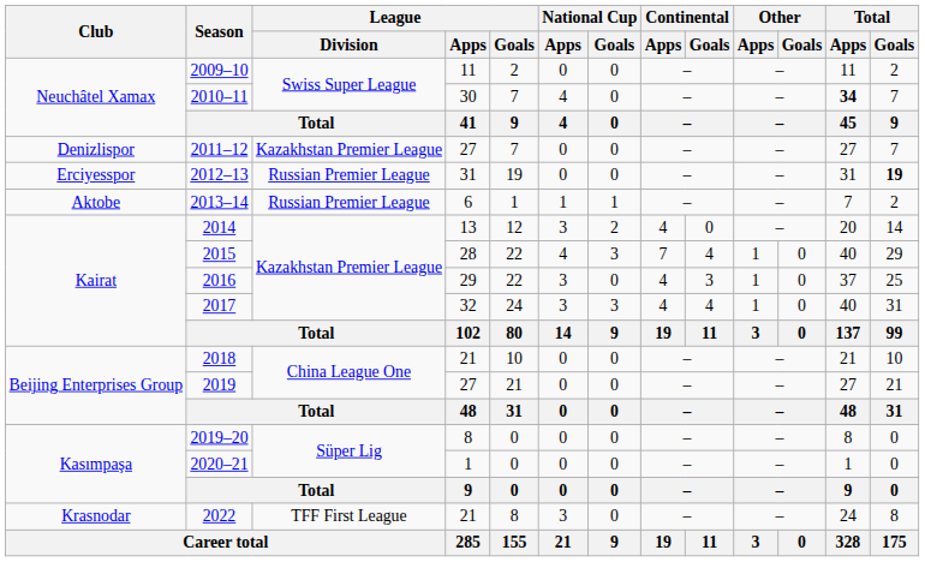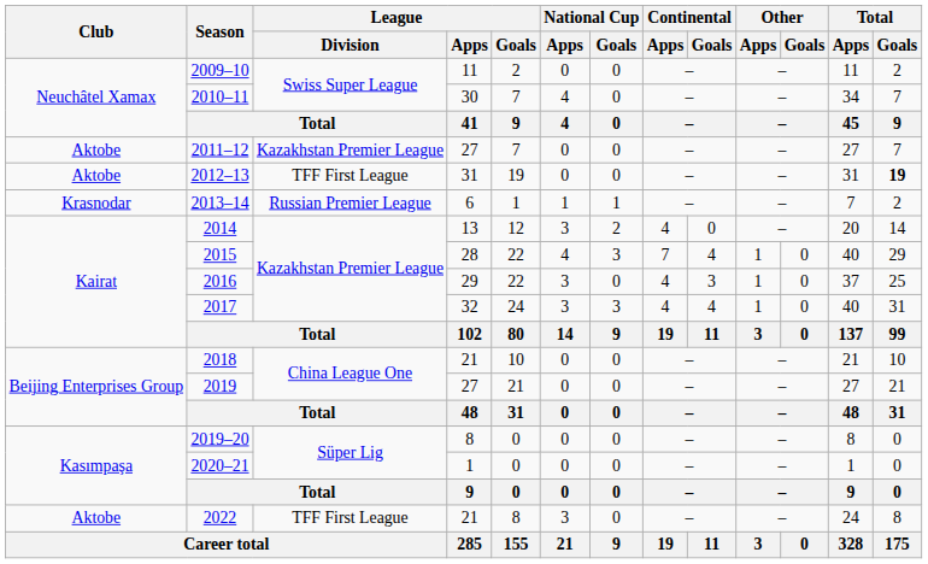 <table class="wikitable" style="text-align: center;">
 <tr>
 <th rowspan="2">Club</th>
 <th rowspan="2">Season</th>
 <th colspan="3">League</th>
 <th colspan="2">National Cup</th>
 <th colspan="2">Continental</th>
 <th colspan="2">Other</th>
 <th colspan="2">Total</th>
 </tr>
 <tr>
 <th>Division</th>
 <th>Apps</th>
 <th>Goals</th>
 <th>Apps</th>
 <th>Goals</th>
 <th>Apps</th>
 <th>Goals</th>
 <th>Apps</th>
 <th>Goals</th>
 <th>Apps</th>
 <th>Goals</th>
 </tr>
 <tr>
 <td rowspan="3" valign="center"><a href='#'>Neuchâtel Xamax</a></td>
 <td><a href='#'>2009–10</a></td>
 <td rowspan="2" valign="center"><a href='#'>Swiss Super League</a></td>
 <td>11</td>
 <td>2</td>
 <td>0</td>
 <td>0</td>
 <td colspan="2">–</td>
 <td colspan="2">–</td>
 <td>11</td>
 <td>2</td>
 </tr>
 <tr>
 <td><a href='#'>2010–11</a></td>
 <td>30</td>
 <td>7</td>
 <td>4</td>
 <td>0</td>
 <td colspan="2">–</td>
 <td colspan="2">–</td>
-<td><strong>34</strong></td>
+<td>34</td>
 <td>7</td>
 </tr>
 <tr>
 <th colspan="2">Total</th>
 <th>41</th>
 <th>9</th>
 <th>4</th>
 <th>0</th>
 <th colspan="2">–</th>
 <th colspan="2">–</th>
 <th>45</th>
 <th>9</th>
 </tr>
 <tr>
-<td valign="center"><a href='#'>Denizlispor</a></td>
+<td valign="center"><a href='#'>Aktobe</a></td>
 <td><a href='#'>2011–12</a></td>
 <td><a href='#'>Kazakhstan Premier League</a></td>
 <td>27</td>
 <td>7</td>
 <td>0</td>
 <td>0</td>
 <td colspan="2">–</td>
 <td colspan="2">–</td>
 <td>27</td>
 <td>7</td>
 </tr>
 <tr>
-<td valign="center"><a href='#'>Erciyesspor</a></td>
+<td valign="center"><a href='#'>Aktobe</a></td>
 <td><a href='#'>2012–13</a></td>
-<td><a href='#'>Russian Premier League</a></td>
+<td>TFF First League</td>
 <td>31</td>
 <td>19</td>
 <td>0</td>
 <td>0</td>
 <td colspan="2">–</td>
 <td colspan="2">–</td>
 <td>31</td>
 <td><strong>19</strong></td>
 </tr>
 <tr>
-<td valign="center"><a href='#'>Aktobe</a></td>
+<td valign="center"><a href='#'>Krasnodar</a></td>
 <td><a href='#'>2013–14</a></td>
 <td><a href='#'>Russian Premier League</a></td>
 <td>6</td>
 <td>1</td>
 <td>1</td>
 <td>1</td>
 <td colspan="2">–</td>
 <td colspan="2">–</td>
 <td>7</td>
 <td>2</td>
 </tr>
 <tr>
 <td rowspan="5" valign="center"><a href='#'>Kairat</a></td>
 <td><a href='#'>2014</a></td>
 <td rowspan="4" valign="center"><a href='#'>Kazakhstan Premier League</a></td>
 <td>13</td>
 <td>12</td>
 <td>3</td>
 <td>2</td>
 <td>4</td>
 <td>0</td>
 <td colspan="2">–</td>
 <td>20</td>
 <td>14</td>
 </tr>
 <tr>
 <td><a href='#'>2015</a></td>
 <td>28</td>
 <td>22</td>
 <td>4</td>
 <td>3</td>
 <td>7</td>
 <td>4</td>
 <td>1</td>
 <td>0</td>
 <td>40</td>
 <td>29</td>
 </tr>
 <tr>
 <td><a href='#'>2016</a></td>
 <td>29</td>
 <td>22</td>
 <td>3</td>
 <td>0</td>
 <td>4</td>
 <td>3</td>
 <td>1</td>
 <td>0</td>
 <td>37</td>
 <td>25</td>
 </tr>
 <tr>
 <td><a href='#'>2017</a></td>
 <td>32</td>
 <td>24</td>
 <td>3</td>
 <td>3</td>
 <td>4</td>
 <td>4</td>
 <td>1</td>
 <td>0</td>
 <td>40</td>
 <td>31</td>
 </tr>
 <tr>
 <th colspan="2">Total</th>
 <th>102</th>
 <th>80</th>
 <th>14</th>
 <th>9</th>
 <th>19</th>
 <th>11</th>
 <th>3</th>
 <th>0</th>
 <th>137</th>
 <th>99</th>
 </tr>
 <tr>
 <td rowspan="3" valign="center"><a href='#'>Beijing Enterprises Group</a></td>
 <td><a href='#'>2018</a></td>
 <td rowspan="2" valign="center"><a href='#'>China League One</a></td>
 <td>21</td>
 <td>10</td>
 <td>0</td>
 <td>0</td>
 <td colspan="2">–</td>
 <td colspan="2">–</td>
 <td>21</td>
 <td>10</td>
 </tr>
 <tr>
 <td><a href='#'>2019</a></td>
 <td>27</td>
 <td>21</td>
 <td>0</td>
 <td>0</td>
 <td colspan="2">–</td>
 <td colspan="2">–</td>
 <td>27</td>
 <td>21</td>
 </tr>
 <tr>
 <th colspan="2">Total</th>
 <th>48</th>
 <th>31</th>
 <th>0</th>
 <th>0</th>
 <th colspan="2">–</th>
 <th colspan="2">–</th>
 <th>48</th>
 <th>31</th>
 </tr>
 <tr>
 <td rowspan="3" valign="center"><a href='#'>Kasımpaşa</a></td>
 <td><a href='#'>2019–20</a></td>
 <td rowspan="2" valign="center"><a href='#'>Süper Lig</a></td>
 <td>8</td>
 <td>0</td>
 <td>0</td>
 <td>0</td>
 <td colspan="2">–</td>
 <td colspan="2">–</td>
 <td>8</td>
 <td>0</td>
 </tr>
 <tr>
 <td><a href='#'>2020–21</a></td>
 <td>1</td>
 <td>0</td>
 <td>0</td>
 <td>0</td>
 <td colspan="2">–</td>
 <td colspan="2">–</td>
 <td>1</td>
 <td>0</td>
 </tr>
 <tr>
 <th colspan="2">Total</th>
 <th>9</th>
 <th>0</th>
 <th>0</th>
 <th>0</th>
 <th colspan="2">–</th>
 <th colspan="2">–</th>
 <th>9</th>
 <th>0</th>
 </tr>
 <tr>
-<td valign="center"><a href='#'>Krasnodar</a></td>
+<td valign="center"><a href='#'>Aktobe</a></td>
 <td><a href='#'>2022</a></td>
 <td>TFF First League</td>
 <td>21</td>
 <td>8</td>
 <td>3</td>
 <td>0</td>
 <td colspan="2">–</td>
 <td colspan="2">–</td>
 <td>24</td>
 <td>8</td>
 </tr>
 <tr>
 <th colspan="3">Career total</th>
 <th>285</th>
 <th>155</th>
 <th>21</th>
 <th>9</th>
 <th>19</th>
 <th>11</th>
 <th>3</th>
 <th>0</th>
 <th>328</th>
 <th>175</th>
 </tr>
 </table>
